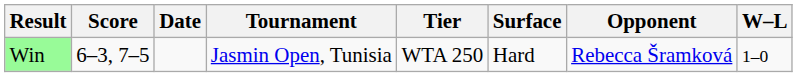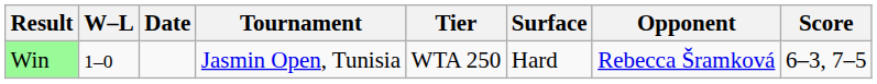 <table class="wikitable">
 <tr>
 <th>Result</th>
-<th class="unsortable">Score</th>
+<th class="unsortable">W–L</th>
 <th>Date</th>
 <th>Tournament</th>
 <th>Tier</th>
 <th>Surface</th>
 <th>Opponent</th>
-<th class="unsortable">W–L</th>
+<th class="unsortable">Score</th>
 </tr>
 <tr>
 <td bgcolor=98FB98>Win</td>
-<td>6–3, 7–5</td>
+<td><small>1–0</small></td>
 <td><a href='#'></a></td>
 <td><a href='#'>Jasmin Open</a>, Tunisia</td>
 <td>WTA 250</td>
 <td>Hard</td>
 <td> <a href='#'>Rebecca Šramková</a></td>
-<td><small>1–0</small></td>
+<td>6–3, 7–5</td>
 </tr>
 </table>
